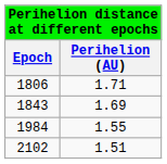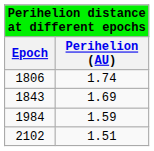 <table class=wikitable style="text-align:center; font-size:11px; float:right; margin:2px">
 <tr bgcolor= style="font-size: smaller;">
 <td colspan="8" style="text-align:center;"><strong>Perihelion distance<br>at different epochs</strong></td>
 </tr>
 <tr>
 <th><a href='#'>Epoch</a></th>
 <th><a href='#'>Perihelion</a><br>(<a href='#'>AU</a>)</th>
 </tr>
 <tr>
 <td>1806</td>
-<td>1.71</td>
+<td>1.74</td>
 </tr>
 <tr>
 <td>1843</td>
 <td>1.69</td>
 </tr>
 <tr>
 <td>1984</td>
-<td>1.55</td>
+<td>1.59</td>
 </tr>
 <tr>
 <td>2102</td>
 <td>1.51</td>
 </tr>
 </table>
